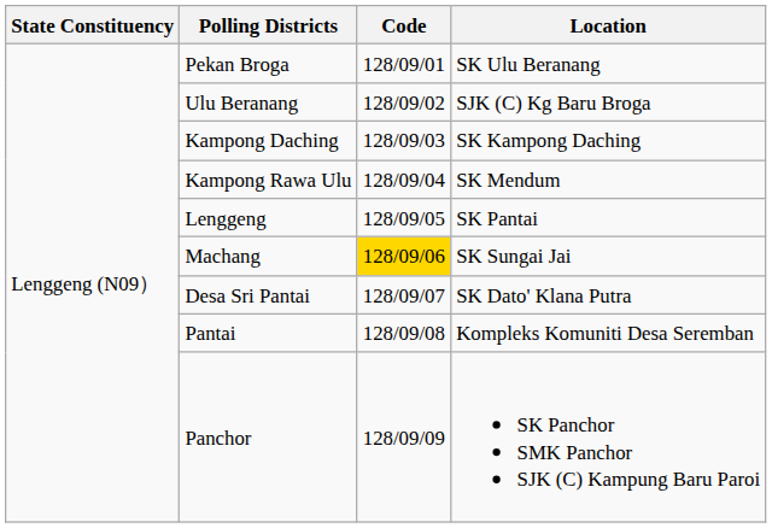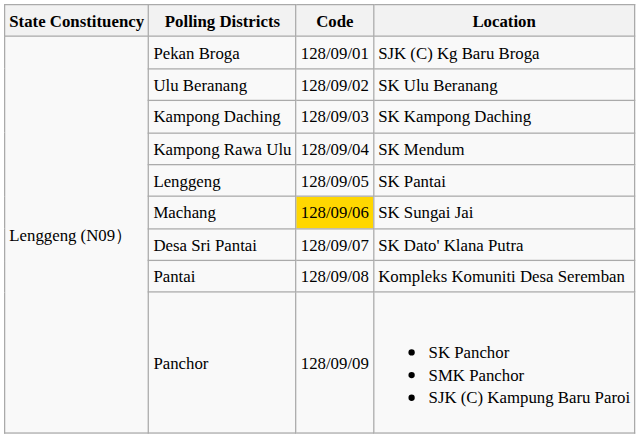 <table class="wikitable sortable mw-collapsible">
 <tr>
 <th><small>State Constituency</small></th>
 <th><small>Polling Districts</small></th>
 <th><small>Code</small></th>
 <th><small>Location</small></th>
 </tr>
 <tr>
 <td rowspan="9"><small>Lenggeng (N09）</small></td>
 <td><small>Pekan Broga</small></td>
 <td><small>128/09/01</small></td>
-<td><small>SK Ulu Beranang</small></td>
+<td><small>SJK (C) Kg Baru Broga</small></td>
 </tr>
 <tr>
 <td><small>Ulu Beranang</small></td>
 <td><small>128/09/02</small></td>
-<td><small>SJK (C) Kg Baru Broga</small></td>
+<td><small>SK Ulu Beranang</small></td>
 </tr>
 <tr>
 <td><small>Kampong Daching</small></td>
 <td><small>128/09/03</small></td>
 <td><small>SK Kampong Daching</small></td>
 </tr>
 <tr>
 <td><small>Kampong Rawa Ulu</small></td>
 <td><small>128/09/04</small></td>
 <td><small>SK Mendum</small></td>
 </tr>
 <tr>
 <td><small>Lenggeng</small></td>
 <td><small>128/09/05</small></td>
 <td><small>SK Pantai</small></td>
 </tr>
 <tr>
 <td><small>Machang</small></td>
 <td style="background: gold;"><small>128/09/06</small></td>
 <td><small>SK Sungai Jai</small></td>
 </tr>
 <tr>
 <td><small>Desa Sri Pantai</small></td>
 <td><small>128/09/07</small></td>
 <td><small>SK Dato' Klana Putra</small></td>
 </tr>
 <tr>
 <td><small>Pantai</small></td>
 <td><small>128/09/08</small></td>
 <td><small>Kompleks Komuniti Desa Seremban</small></td>
 </tr>
 <tr>
 <td><small>Panchor</small></td>
 <td><small>128/09/09</small></td>
 <td><br><ul><li><small>SK Panchor</small></li><li><small>SMK Panchor</small></li><li><small>SJK (C) Kampung Baru Paroi</small></li></ul></td>
 </tr>
 </table>
